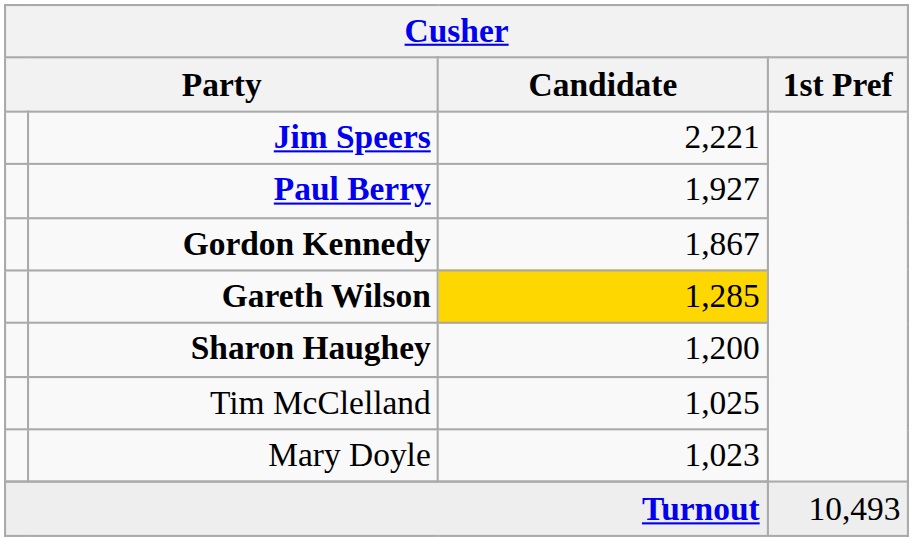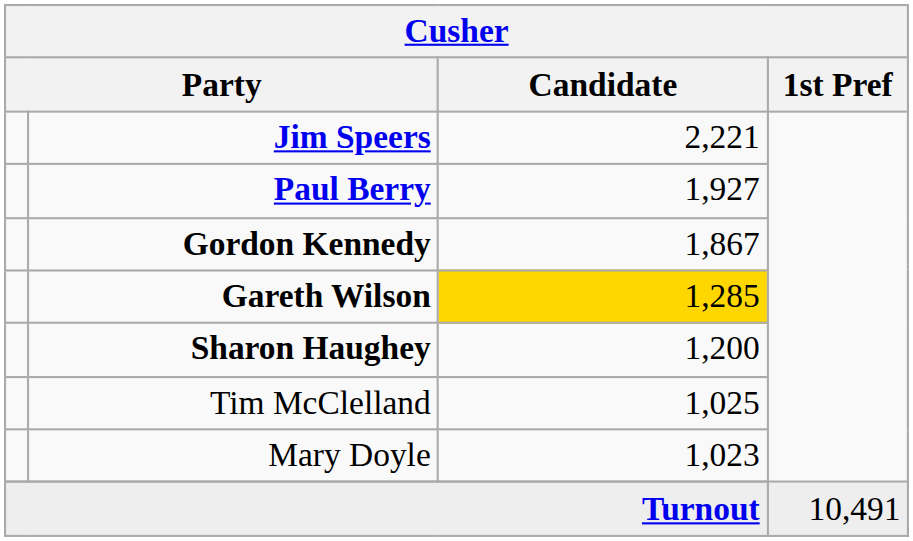 <table class="wikitable">
 <tr>
 <th colspan="4" align="center"><a href='#'>Cusher</a></th>
 </tr>
 <tr>
 <th colspan="2" align="center" width=200>Party</th>
 <th width=150>Candidate</th>
 <th width=60>1st Pref</th>
 </tr>
 <tr>
 <td></td>
 <td align="right"><strong><a href='#'>Jim Speers</a></strong></td>
 <td align="right">2,221</td>
 </tr>
 <tr>
 <td></td>
 <td align="right"><strong><a href='#'>Paul Berry</a></strong></td>
 <td align="right">1,927</td>
 </tr>
 <tr>
 <td></td>
 <td align="right"><strong>Gordon Kennedy</strong></td>
 <td align="right">1,867</td>
 </tr>
 <tr>
 <td></td>
 <td align="right"><strong>Gareth Wilson</strong></td>
 <td align="right" style="background: gold;">1,285</td>
 </tr>
 <tr>
 <td></td>
 <td align="right"><strong>Sharon Haughey</strong></td>
 <td align="right">1,200</td>
 </tr>
 <tr>
 <td></td>
 <td align="right">Tim McClelland</td>
 <td align="right">1,025</td>
 </tr>
 <tr>
 <td></td>
 <td align="right">Mary Doyle</td>
 <td align="right">1,023</td>
 </tr>
 <tr>
 </tr>
 <tr bgcolor="EEEEEE">
 <td colspan=3 align="right"><strong><a href='#'>Turnout</a></strong></td>
-<td align="right">10,493</td>
+<td align="right">10,491</td>
 </tr>
 </table>
